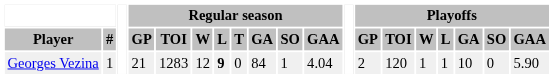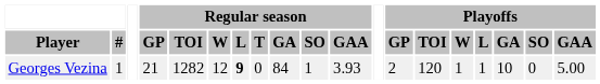 <table BORDER="0" CELLPADDING="3" CELLSPACING="2" ID="Table1">
 <tr ALIGN="center" bgcolor="#c0c0c0">
 <th ALIGN="center" colspan="2" bgcolor="#ffffff"> </th>
 <th ALIGN="center" rowspan="99" bgcolor="#ffffff"> </th>
 <th ALIGN="center" colspan="8">Regular season</th>
 <th ALIGN="center" rowspan="99" bgcolor="#ffffff"> </th>
 <th ALIGN="center" colspan="7">Playoffs</th>
 </tr>
 <tr ALIGN="center" bgcolor="#c0c0c0">
 <th ALIGN="center">Player</th>
 <th ALIGN="center">#</th>
 <th ALIGN="center">GP</th>
 <th ALIGN="center">TOI</th>
 <th ALIGN="center">W</th>
 <th ALIGN="center">L</th>
 <th ALIGN="center">T</th>
 <th ALIGN="center">GA</th>
 <th ALIGN="center">SO</th>
 <th ALIGN="center">GAA</th>
 <th ALIGN="center">GP</th>
 <th ALIGN="center">TOI</th>
 <th ALIGN="center">W</th>
 <th ALIGN="center">L</th>
 <th ALIGN="center">GA</th>
 <th ALIGN="center">SO</th>
 <th ALIGN="center">GAA</th>
 </tr>
 <tr bgcolor="#f0f0f0">
 <td><a href='#'>Georges Vezina</a></td>
 <td>1</td>
 <td>21</td>
-<td>1283</td>
+<td>1282</td>
 <td>12</td>
 <td><strong>9</strong></td>
 <td>0</td>
 <td>84</td>
 <td>1</td>
-<td>4.04</td>
+<td>3.93</td>
 <td>2</td>
 <td>120</td>
 <td>1</td>
 <td>1</td>
 <td>10</td>
 <td>0</td>
-<td>5.90</td>
+<td>5.00</td>
 </tr>
 </table>
